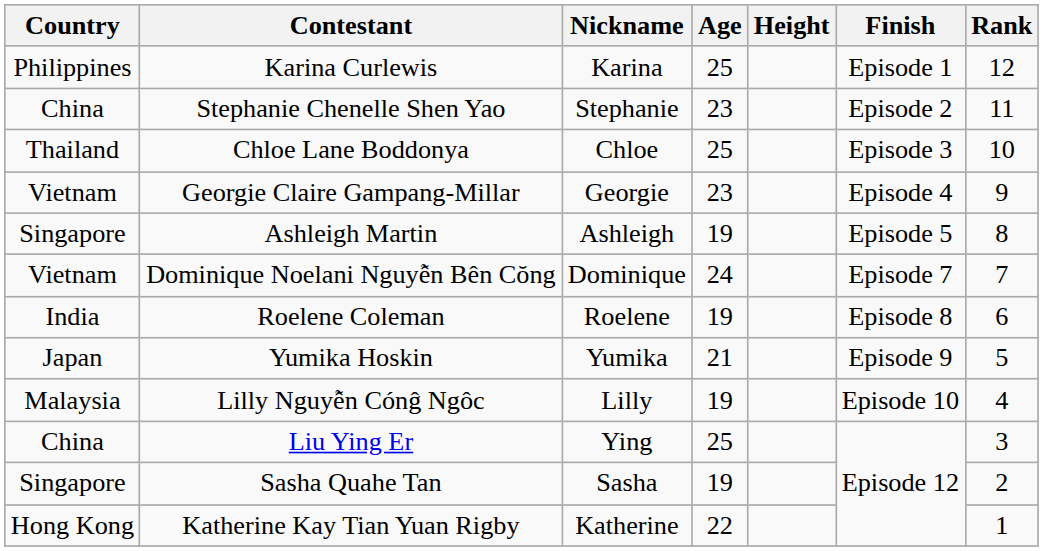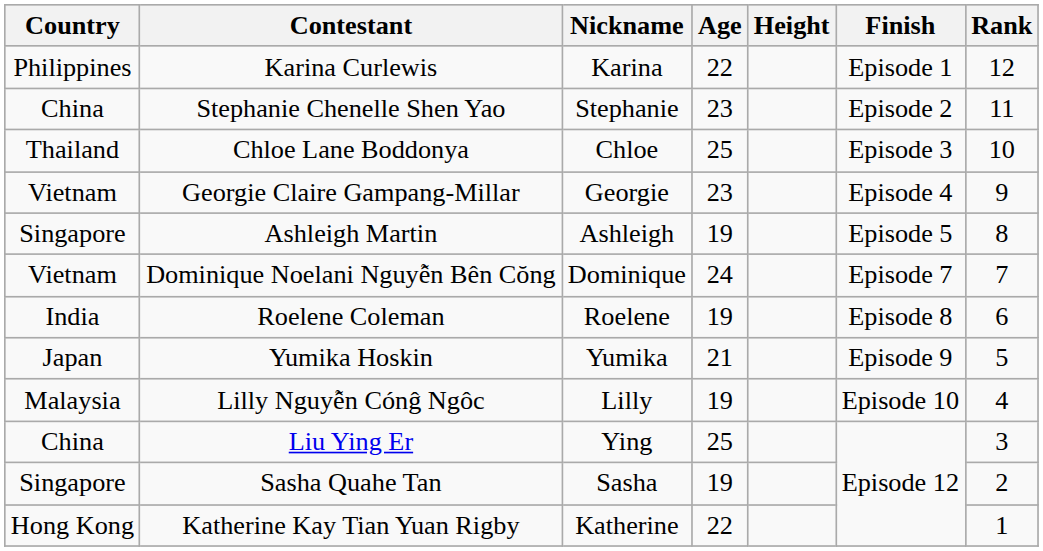 <table class="wikitable sortable" Style="text-align:center">
 <tr>
 <th>Country</th>
 <th>Contestant</th>
 <th>Nickname</th>
 <th>Age</th>
 <th>Height</th>
 <th>Finish</th>
 <th>Rank</th>
 </tr>
 <tr>
 <td>Philippines</td>
 <td>Karina Curlewis</td>
 <td>Karina</td>
-<td>25</td>
+<td>22</td>
 <td></td>
 <td>Episode 1</td>
 <td>12</td>
 </tr>
 <tr>
 <td>China</td>
 <td>Stephanie Chenelle Shen Yao</td>
 <td>Stephanie</td>
 <td>23</td>
 <td></td>
 <td>Episode 2</td>
 <td>11</td>
 </tr>
 <tr>
 <td>Thailand</td>
 <td>Chloe Lane Boddonya</td>
 <td>Chloe</td>
 <td>25</td>
 <td></td>
 <td>Episode 3</td>
 <td>10</td>
 </tr>
 <tr>
 <td>Vietnam</td>
 <td>Georgie Claire Gampang-Millar</td>
 <td>Georgie</td>
 <td>23</td>
 <td></td>
 <td>Episode 4</td>
 <td>9</td>
 </tr>
 <tr>
 <td>Singapore</td>
 <td>Ashleigh Martin</td>
 <td>Ashleigh</td>
 <td>19</td>
 <td></td>
 <td>Episode 5</td>
 <td>8</td>
 </tr>
 <tr>
 <td>Vietnam</td>
 <td>Dominique Noelani Nguyễn Bên Cŏng</td>
 <td>Dominique</td>
 <td>24</td>
 <td></td>
 <td>Episode 7</td>
 <td>7</td>
 </tr>
 <tr>
 <td>India</td>
 <td>Roelene Coleman</td>
 <td>Roelene</td>
 <td>19</td>
 <td></td>
 <td>Episode 8</td>
 <td>6</td>
 </tr>
 <tr>
 <td>Japan</td>
 <td>Yumika Hoskin</td>
 <td>Yumika</td>
 <td>21</td>
 <td></td>
 <td>Episode 9</td>
 <td>5</td>
 </tr>
 <tr>
 <td>Malaysia</td>
 <td>Lilly Nguyễn Cónĝ Ngôc</td>
 <td>Lilly</td>
 <td>19</td>
 <td></td>
 <td>Episode 10</td>
 <td>4</td>
 </tr>
 <tr>
 <td>China</td>
 <td><a href='#'>Liu Ying Er</a></td>
 <td>Ying</td>
 <td>25</td>
 <td></td>
 <td rowspan="3">Episode 12</td>
 <td>3</td>
 </tr>
 <tr>
 <td>Singapore</td>
 <td>Sasha Quahe Tan</td>
 <td>Sasha</td>
 <td>19</td>
 <td></td>
 <td>2</td>
 </tr>
 <tr>
 <td>Hong Kong</td>
 <td>Katherine Kay Tian Yuan Rigby</td>
 <td>Katherine</td>
 <td>22</td>
 <td></td>
 <td>1</td>
 </tr>
 </table>
